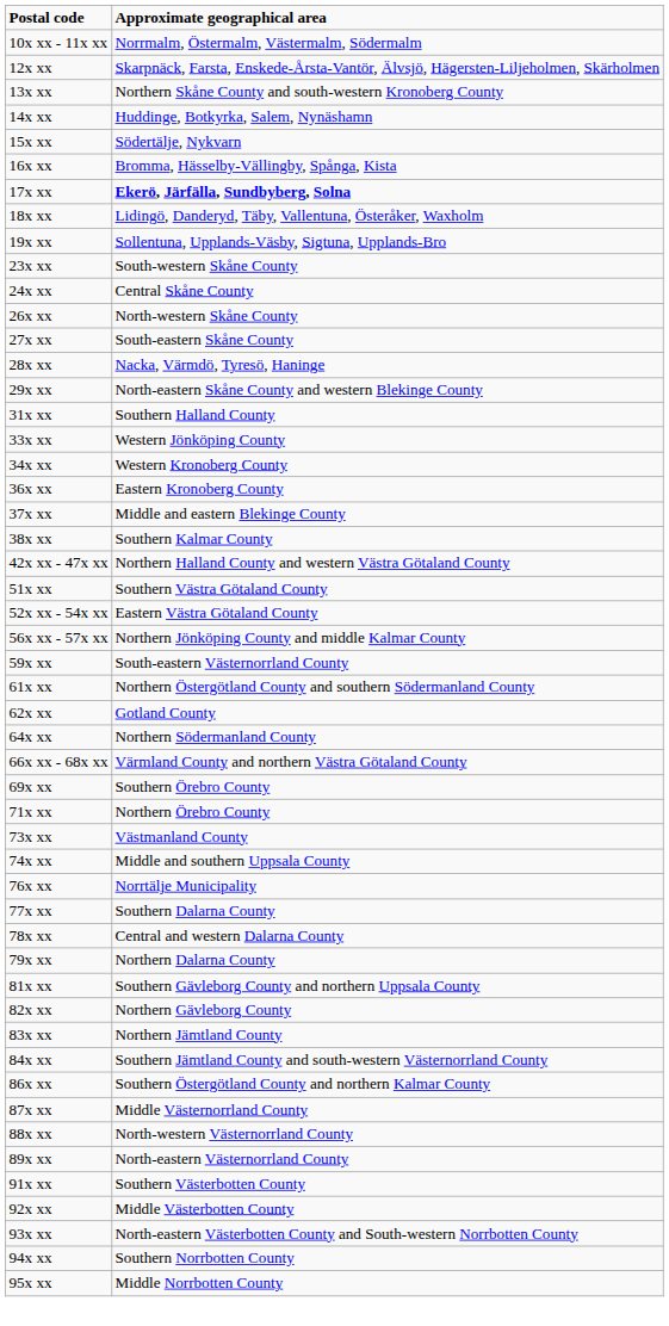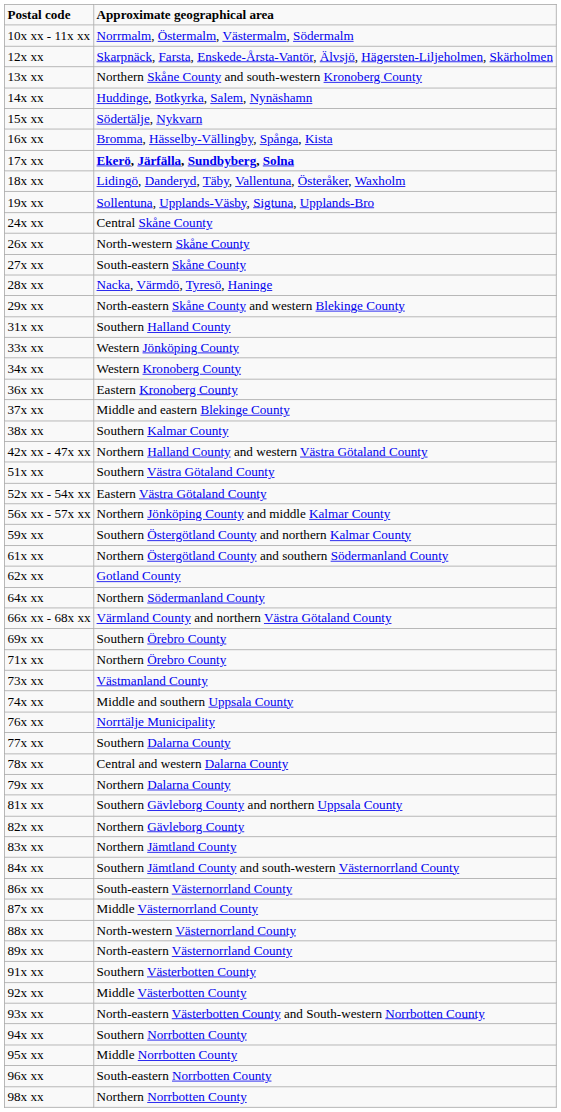 <table class="wikitable sortable">
 <tr>
 <td valign=top><strong>Postal code</strong></td>
 <td valign=top><strong>Approximate geographical area</strong></td>
 </tr>
 <tr>
 <td valign=top>10x xx - 11x xx</td>
 <td valign=top><a href='#'>Norrmalm</a>, <a href='#'>Östermalm</a>, <a href='#'>Västermalm</a>, <a href='#'>Södermalm</a></td>
 </tr>
 <tr>
 <td valign=top>12x xx</td>
 <td valign=top><a href='#'>Skarpnäck</a>, <a href='#'>Farsta</a>, <a href='#'>Enskede-Årsta-Vantör</a>, <a href='#'>Älvsjö</a>, <a href='#'>Hägersten-Liljeholmen</a>, <a href='#'>Skärholmen</a></td>
 </tr>
 <tr>
 <td valign=top>13x xx</td>
 <td valign=top>Northern <a href='#'>Skåne County</a> and south-western <a href='#'>Kronoberg County</a></td>
 </tr>
 <tr>
 <td valign=top>14x xx</td>
 <td valign=top><a href='#'>Huddinge</a>, <a href='#'>Botkyrka</a>, <a href='#'>Salem</a>, <a href='#'>Nynäshamn</a></td>
 </tr>
 <tr>
 <td valign=top>15x xx</td>
 <td valign=top><a href='#'>Södertälje</a>, <a href='#'>Nykvarn</a></td>
 </tr>
 <tr>
 <td valign=top>16x xx</td>
 <td valign=top><a href='#'>Bromma</a>, <a href='#'>Hässelby-Vällingby</a>, <a href='#'>Spånga</a>, <a href='#'>Kista</a></td>
 </tr>
 <tr>
 <td valign=top>17x xx</td>
 <td valign=top><strong><a href='#'>Ekerö</a>, <a href='#'>Järfälla</a>, <a href='#'>Sundbyberg</a>, <a href='#'>Solna</a></strong></td>
 </tr>
 <tr>
 <td valign=top>18x xx</td>
 <td valign=top><a href='#'>Lidingö</a>, <a href='#'>Danderyd</a>, <a href='#'>Täby</a>, <a href='#'>Vallentuna</a>, <a href='#'>Österåker</a>, <a href='#'>Waxholm</a></td>
 </tr>
 <tr>
 <td valign=top>19x xx</td>
 <td valign=top><a href='#'>Sollentuna</a>, <a href='#'>Upplands-Väsby</a>, <a href='#'>Sigtuna</a>, <a href='#'>Upplands-Bro</a></td>
-</tr>
-<tr>
-<td valign=top>23x xx</td>
-<td valign=top>South-western <a href='#'>Skåne County</a></td>
 </tr>
 <tr>
 <td valign=top>24x xx</td>
 <td valign=top>Central <a href='#'>Skåne County</a></td>
 </tr>
 <tr>
 <td valign=top>26x xx</td>
 <td valign=top>North-western <a href='#'>Skåne County</a></td>
 </tr>
 <tr>
 <td valign=top>27x xx</td>
 <td valign=top>South-eastern <a href='#'>Skåne County</a></td>
 </tr>
 <tr>
 <td valign=top>28x xx</td>
 <td valign=top><a href='#'>Nacka</a>, <a href='#'>Värmdö</a>, <a href='#'>Tyresö</a>, <a href='#'>Haninge</a></td>
 </tr>
 <tr>
 <td valign=top>29x xx</td>
 <td valign=top>North-eastern <a href='#'>Skåne County</a> and western <a href='#'>Blekinge County</a></td>
 </tr>
 <tr>
 <td valign=top>31x xx</td>
 <td valign=top>Southern <a href='#'>Halland County</a></td>
 </tr>
 <tr>
 <td valign=top>33x xx</td>
 <td valign=top>Western <a href='#'>Jönköping County</a></td>
 </tr>
 <tr>
 <td valign=top>34x xx</td>
 <td valign=top>Western <a href='#'>Kronoberg County</a></td>
 </tr>
 <tr>
 <td valign=top>36x xx</td>
 <td valign=top>Eastern <a href='#'>Kronoberg County</a></td>
 </tr>
 <tr>
 <td valign=top>37x xx</td>
 <td valign=top>Middle and eastern <a href='#'>Blekinge County</a></td>
 </tr>
 <tr>
 <td valign=top>38x xx</td>
 <td valign=top>Southern <a href='#'>Kalmar County</a></td>
 </tr>
 <tr>
 <td valign=top>42x xx - 47x xx</td>
 <td valign=top>Northern <a href='#'>Halland County</a> and western <a href='#'>Västra Götaland County</a></td>
 </tr>
 <tr>
 <td valign=top>51x xx</td>
 <td valign=top>Southern <a href='#'>Västra Götaland County</a></td>
 </tr>
 <tr>
 <td valign=top>52x xx - 54x xx</td>
 <td valign=top>Eastern <a href='#'>Västra Götaland County</a></td>
 </tr>
 <tr>
 <td valign=top>56x xx - 57x xx</td>
 <td valign=top>Northern <a href='#'>Jönköping County</a> and middle <a href='#'>Kalmar County</a></td>
 </tr>
 <tr>
 <td valign=top>59x xx</td>
-<td valign=top>South-eastern <a href='#'>Västernorrland County</a></td>
+<td valign=top>Southern <a href='#'>Östergötland County</a> and northern <a href='#'>Kalmar County</a></td>
 </tr>
 <tr>
 <td valign=top>61x xx</td>
 <td valign=top>Northern <a href='#'>Östergötland County</a> and southern <a href='#'>Södermanland County</a></td>
 </tr>
 <tr>
 <td valign=top>62x xx</td>
 <td valign=top><a href='#'>Gotland County</a></td>
 </tr>
 <tr>
 <td valign=top>64x xx</td>
 <td valign=top>Northern <a href='#'>Södermanland County</a></td>
 </tr>
 <tr>
 <td valign=top>66x xx - 68x xx</td>
 <td valign=top><a href='#'>Värmland County</a> and northern <a href='#'>Västra Götaland County</a></td>
 </tr>
 <tr>
 <td valign=top>69x xx</td>
 <td valign=top>Southern <a href='#'>Örebro County</a></td>
 </tr>
 <tr>
 <td valign=top>71x xx</td>
 <td valign=top>Northern <a href='#'>Örebro County</a></td>
 </tr>
 <tr>
 <td valign=top>73x xx</td>
 <td valign=top><a href='#'>Västmanland County</a></td>
 </tr>
 <tr>
 <td valign=top>74x xx</td>
 <td valign=top>Middle and southern <a href='#'>Uppsala County</a></td>
 </tr>
 <tr>
 <td valign=top>76x xx</td>
 <td valign=top><a href='#'>Norrtälje Municipality</a></td>
 </tr>
 <tr>
 <td valign=top>77x xx</td>
 <td valign=top>Southern <a href='#'>Dalarna County</a></td>
 </tr>
 <tr>
 <td valign=top>78x xx</td>
 <td valign=top>Central and western <a href='#'>Dalarna County</a></td>
 </tr>
 <tr>
 <td valign=top>79x xx</td>
 <td valign=top>Northern <a href='#'>Dalarna County</a></td>
 </tr>
 <tr>
 <td valign=top>81x xx</td>
 <td valign=top>Southern <a href='#'>Gävleborg County</a> and northern <a href='#'>Uppsala County</a></td>
 </tr>
 <tr>
 <td valign=top>82x xx</td>
 <td valign=top>Northern <a href='#'>Gävleborg County</a></td>
 </tr>
 <tr>
 <td valign=top>83x xx</td>
 <td valign=top>Northern <a href='#'>Jämtland County</a></td>
 </tr>
 <tr>
 <td valign=top>84x xx</td>
 <td valign=top>Southern <a href='#'>Jämtland County</a> and south-western <a href='#'>Västernorrland County</a></td>
 </tr>
 <tr>
 <td valign=top>86x xx</td>
-<td valign=top>Southern <a href='#'>Östergötland County</a> and northern <a href='#'>Kalmar County</a></td>
+<td valign=top>South-eastern <a href='#'>Västernorrland County</a></td>
 </tr>
 <tr>
 <td valign=top>87x xx</td>
 <td valign=top>Middle <a href='#'>Västernorrland County</a></td>
 </tr>
 <tr>
 <td valign=top>88x xx</td>
 <td valign=top>North-western <a href='#'>Västernorrland County</a></td>
 </tr>
 <tr>
 <td valign=top>89x xx</td>
 <td valign="top">North-eastern <a href='#'>Västernorrland County</a></td>
 </tr>
 <tr>
 <td valign=top>91x xx</td>
 <td valign=top>Southern <a href='#'>Västerbotten County</a></td>
 </tr>
 <tr>
 <td valign=top>92x xx</td>
 <td valign=top>Middle <a href='#'>Västerbotten County</a></td>
 </tr>
 <tr>
 <td valign=top>93x xx</td>
 <td valign=top>North-eastern <a href='#'>Västerbotten County</a> and South-western <a href='#'>Norrbotten County</a></td>
 </tr>
 <tr>
 <td valign=top>94x xx</td>
 <td valign=top>Southern <a href='#'>Norrbotten County</a></td>
 </tr>
 <tr>
 <td valign=top>95x xx</td>
 <td valign=top>Middle <a href='#'>Norrbotten County</a></td>
 </tr>
+<tr>
+<td valign=top>96x xx</td>
+<td valign=top>South-eastern <a href='#'>Norrbotten County</a></td>
+</tr>
+<tr>
+<td valign=top>98x xx</td>
+<td valign=top>Northern <a href='#'>Norrbotten County</a></td>
+</tr>
 </table>
